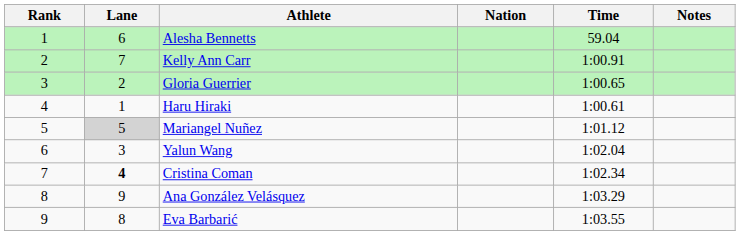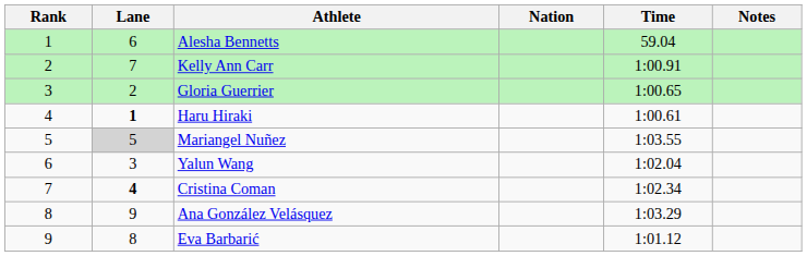 <table class="wikitable sortable" style="text-align:center;width: 65%;">
 <tr>
 <th scope="col">Rank</th>
 <th scope="col">Lane</th>
 <th scope="col">Athlete</th>
 <th scope="col">Nation</th>
 <th scope="col">Time</th>
 <th scope="col">Notes</th>
 </tr>
 <tr bgcolor=bbf3bb>
 <td>1</td>
 <td>6</td>
 <td align=left><a href='#'>Alesha Bennetts</a></td>
 <td align=left></td>
 <td>59.04</td>
 <td></td>
 </tr>
 <tr bgcolor=bbf3bb>
 <td>2</td>
 <td>7</td>
 <td align=left><a href='#'>Kelly Ann Carr</a></td>
 <td align=left></td>
 <td>1:00.91</td>
 <td></td>
 </tr>
 <tr bgcolor=bbf3bb>
 <td>3</td>
 <td>2</td>
 <td align=left><a href='#'>Gloria Guerrier</a></td>
 <td align=left></td>
 <td>1:00.65</td>
 <td></td>
 </tr>
 <tr>
 <td>4</td>
-<td>1</td>
+<td><strong>1</strong></td>
 <td align=left><a href='#'>Haru Hiraki</a></td>
 <td align=left></td>
 <td>1:00.61</td>
 <td></td>
 </tr>
 <tr>
 <td>5</td>
 <td style="background: lightgrey;">5</td>
 <td align=left><a href='#'>Mariangel Nuñez</a></td>
 <td align=left></td>
-<td>1:01.12</td>
+<td>1:03.55</td>
 <td></td>
 </tr>
 <tr>
 <td>6</td>
 <td>3</td>
 <td align=left><a href='#'>Yalun Wang</a></td>
 <td align=left></td>
 <td>1:02.04</td>
 <td></td>
 </tr>
 <tr>
 <td>7</td>
 <td><strong>4</strong></td>
 <td align=left><a href='#'>Cristina Coman</a></td>
 <td align=left></td>
 <td>1:02.34</td>
 <td></td>
 </tr>
 <tr>
 <td>8</td>
 <td>9</td>
 <td align=left><a href='#'>Ana González Velásquez</a></td>
 <td align=left></td>
 <td>1:03.29</td>
 <td></td>
 </tr>
 <tr>
 <td>9</td>
 <td>8</td>
 <td align=left><a href='#'>Eva Barbarić</a></td>
 <td align=left></td>
-<td>1:03.55</td>
+<td>1:01.12</td>
 <td></td>
 </tr>
 </table>
